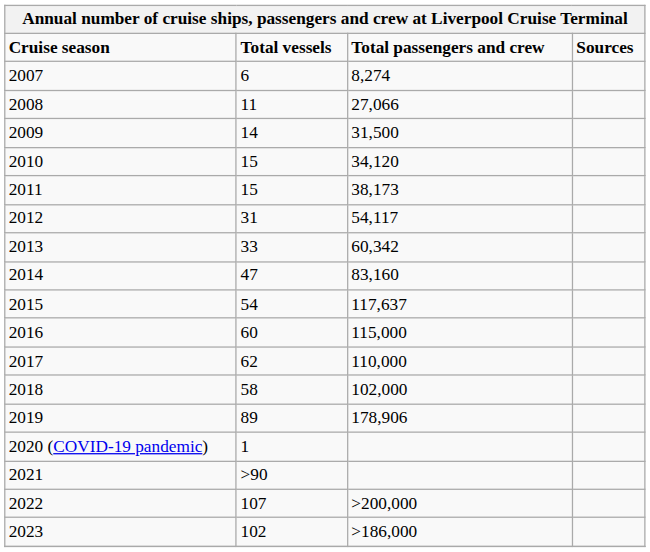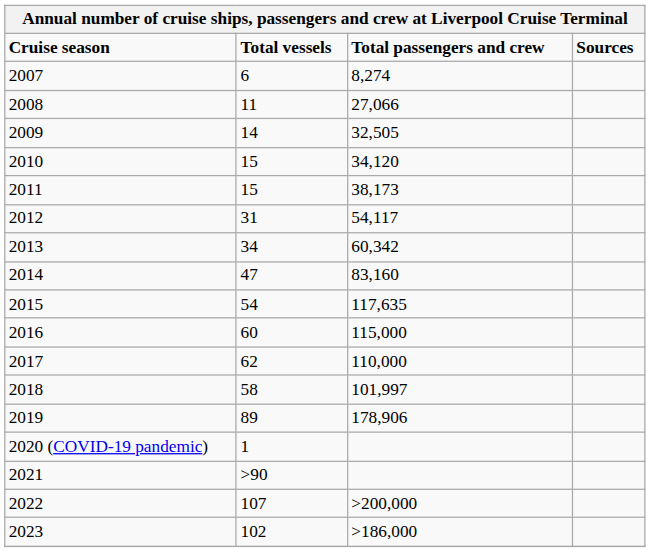 <table class="wikitable" id="toc" style="float:right; margin-left:2em; width:40%; font-size:85%;" cellspacing="3">
 <tr>
 <th colspan="4">Annual number of cruise ships, passengers and crew at Liverpool Cruise Terminal</th>
 </tr>
 <tr>
 <td><strong>Cruise season</strong></td>
 <td><strong>Total vessels</strong></td>
 <td><strong>Total passengers and crew</strong></td>
 <td><strong>Sources</strong></td>
 </tr>
 <tr>
 <td>2007</td>
 <td>6</td>
 <td>8,274</td>
 <td></td>
 </tr>
 <tr>
 <td>2008</td>
 <td>11</td>
 <td>27,066</td>
 <td></td>
 </tr>
 <tr>
 <td>2009</td>
 <td>14</td>
-<td>31,500</td>
+<td>32,505</td>
 <td></td>
 </tr>
 <tr>
 <td>2010</td>
 <td>15</td>
 <td>34,120</td>
 <td></td>
 </tr>
 <tr>
 <td>2011</td>
 <td>15</td>
 <td>38,173</td>
 <td></td>
 </tr>
 <tr>
 <td>2012</td>
 <td>31</td>
 <td>54,117</td>
 <td></td>
 </tr>
 <tr>
 <td>2013</td>
-<td>33</td>
+<td>34</td>
 <td>60,342</td>
 <td></td>
 </tr>
 <tr>
 <td>2014</td>
 <td>47</td>
 <td>83,160</td>
 <td></td>
 </tr>
 <tr>
 <td>2015</td>
 <td>54</td>
-<td>117,637</td>
+<td>117,635</td>
 <td></td>
 </tr>
 <tr>
 <td>2016</td>
 <td>60</td>
 <td>115,000</td>
 <td></td>
 </tr>
 <tr>
 <td>2017</td>
 <td>62</td>
 <td>110,000</td>
 <td></td>
 </tr>
 <tr>
 <td>2018</td>
 <td>58</td>
-<td>102,000</td>
+<td>101,997</td>
 <td></td>
 </tr>
 <tr>
 <td>2019</td>
 <td>89</td>
 <td>178,906</td>
 <td></td>
 </tr>
 <tr>
 <td>2020 (<a href='#'>COVID-19 pandemic</a>)</td>
 <td>1</td>
 <td></td>
 <td></td>
 </tr>
 <tr>
 <td>2021</td>
 <td>>90</td>
 <td></td>
 <td></td>
 </tr>
 <tr>
 <td>2022</td>
 <td>107</td>
 <td>>200,000</td>
 <td></td>
 </tr>
 <tr>
 <td>2023</td>
 <td>102</td>
 <td>>186,000</td>
 <td></td>
 </tr>
 <tr>
 </tr>
 </table>
